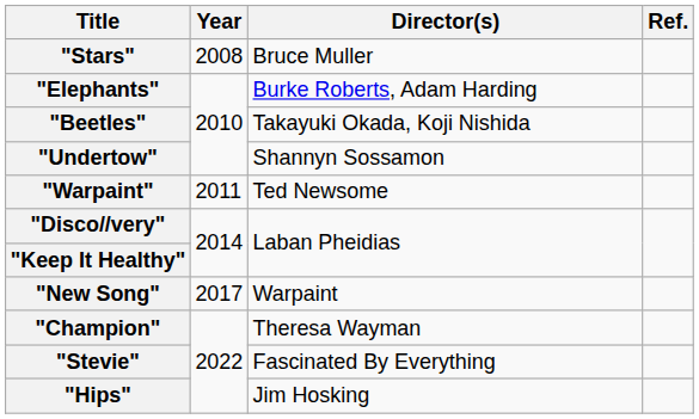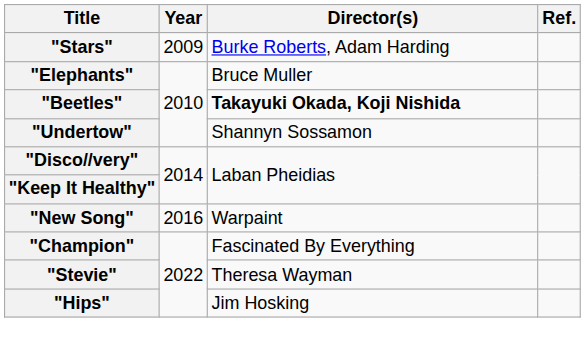 <table class="wikitable plainrowheaders" style="text-align:left">
 <tr>
 <th scope="col">Title</th>
 <th scope="col">Year</th>
 <th scope="col" style="width:18em">Director(s)</th>
 <th scope="col">Ref.</th>
 </tr>
 <tr>
 <th scope="row">"Stars"</th>
-<td>2008</td>
-<td>Bruce Muller</td>
+<td>2009</td>
+<td><a href='#'>Burke Roberts</a>, Adam Harding</td>
 <td style="text-align:center"></td>
 </tr>
 <tr>
 <th scope="row">"Elephants"</th>
 <td rowspan="3">2010</td>
-<td><a href='#'>Burke Roberts</a>, Adam Harding</td>
+<td>Bruce Muller</td>
 <td style="text-align:center"></td>
 </tr>
 <tr>
 <th scope="row">"Beetles"</th>
-<td>Takayuki Okada, Koji Nishida</td>
+<td><strong>Takayuki Okada, Koji Nishida</strong></td>
 <td style="text-align:center"></td>
 </tr>
 <tr>
 <th scope="row">"Undertow"</th>
 <td>Shannyn Sossamon</td>
-<td style="text-align:center"></td>
-</tr>
-<tr>
-<th scope="row">"Warpaint"</th>
-<td>2011</td>
-<td>Ted Newsome</td>
 <td style="text-align:center"></td>
 </tr>
 <tr>
 <th scope="row">"Disco//very"</th>
 <td rowspan="2">2014</td>
 <td rowspan="2">Laban Pheidias</td>
 <td rowspan="2" style="text-align:center"></td>
 </tr>
 <tr>
 <th scope="row">"Keep It Healthy"</th>
 </tr>
 <tr>
 <th scope="row">"New Song"</th>
-<td>2017</td>
+<td>2016</td>
 <td>Warpaint</td>
 <td style="text-align:center"></td>
 </tr>
 <tr>
 <th scope="row">"Champion"</th>
 <td rowspan="3">2022</td>
-<td>Theresa Wayman</td>
+<td>Fascinated By Everything</td>
 <td style="text-align:center"></td>
 </tr>
 <tr>
 <th scope="row">"Stevie"</th>
-<td>Fascinated By Everything</td>
+<td>Theresa Wayman</td>
 <td style="text-align:center"></td>
 </tr>
 <tr>
 <th scope="row">"Hips"</th>
 <td>Jim Hosking</td>
 <td style="text-align:center"></td>
 </tr>
 </table>
